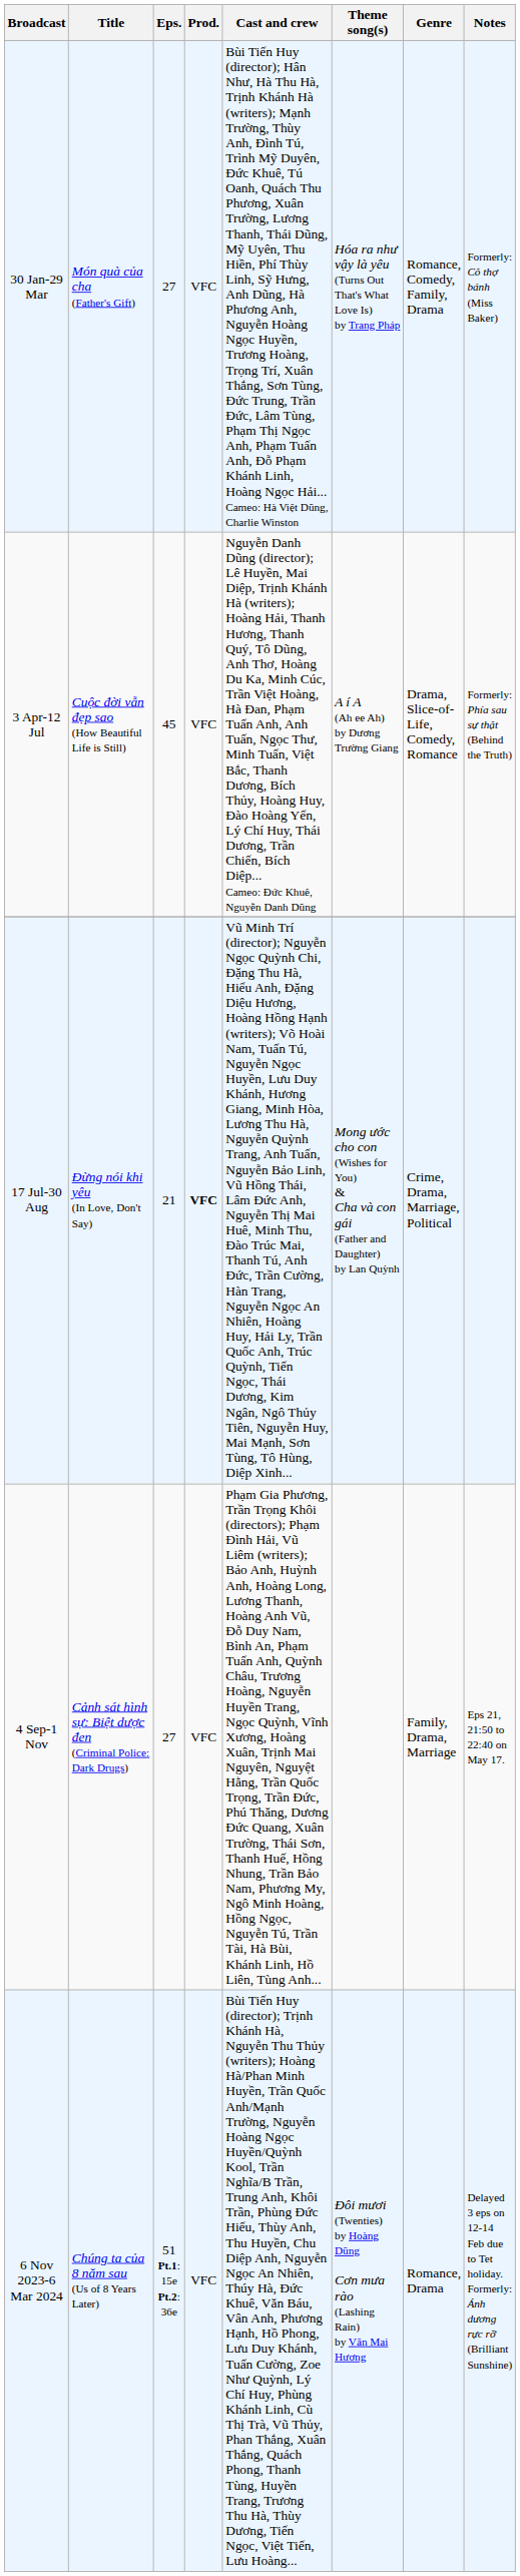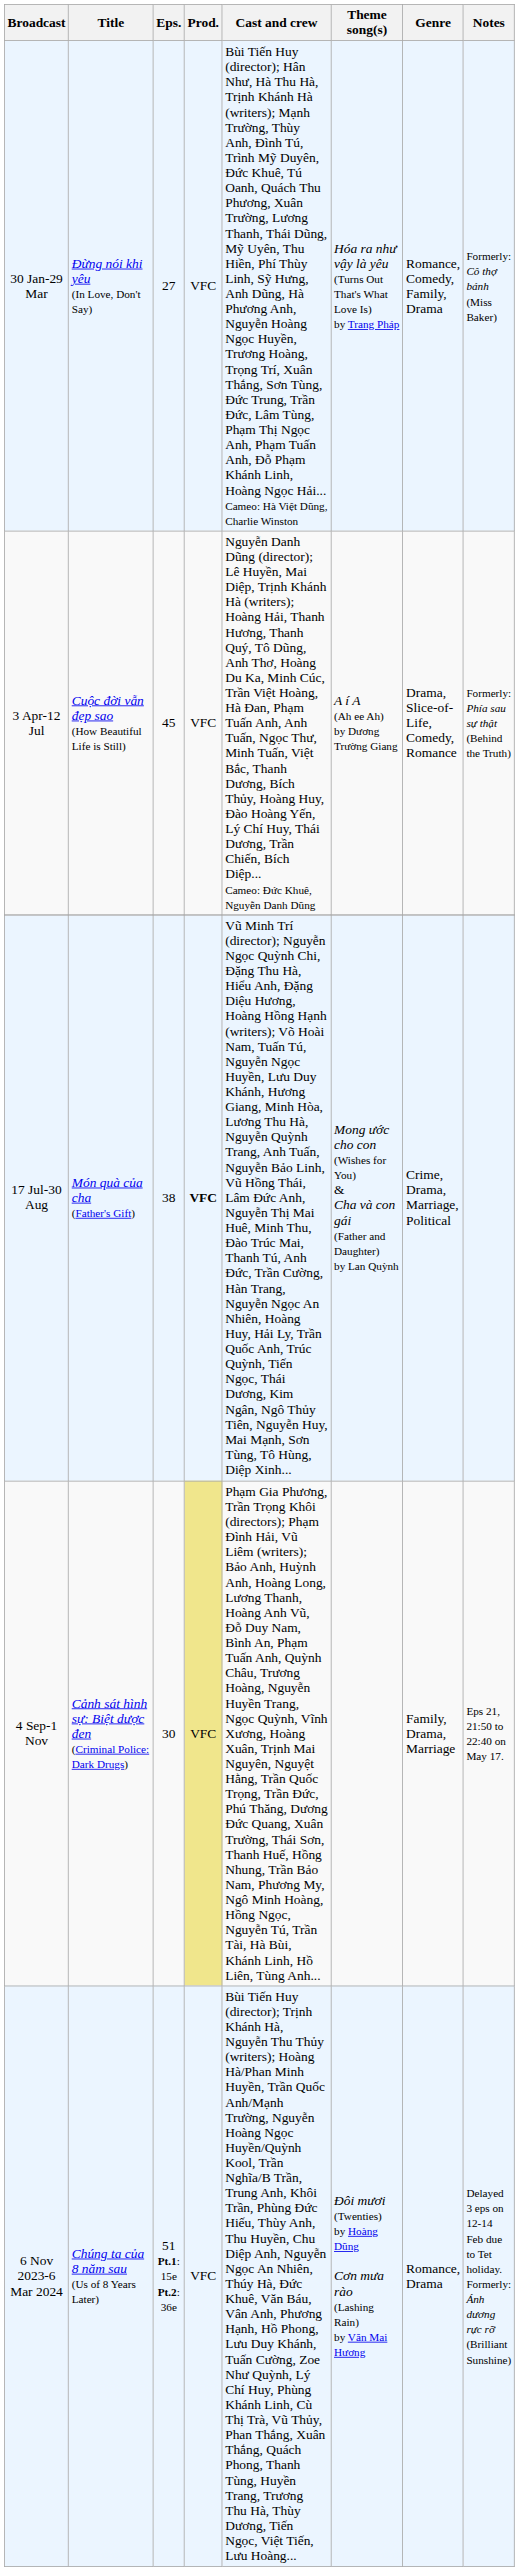 <table class="wikitable sortable">
 <tr>
 <th style="width:10%;">Broadcast</th>
 <th style="width:24%;">Title</th>
 <th style="width:6%;">Eps.</th>
 <th style="width:5%;">Prod.</th>
 <th style="width:27%;">Cast and crew</th>
 <th style="width:18%;">Theme song(s)</th>
 <th style="width:5%;">Genre</th>
 <th style="width:5%;">Notes</th>
 </tr>
 <tr ---- bgcolor="#ebf5ff">
 <td style="text-align:center;">30 Jan-29 Mar<br></td>
-<td><em><a href='#'>Món quà của cha</a></em><br><small>(<a href='#'>Father's Gift</a>)</small></td>
+<td><em><a href='#'>Đừng nói khi yêu</a></em><br><small>(In Love, Don't Say)</small></td>
 <td style="text-align:center;">27</td>
 <td style="text-align:center;">VFC</td>
 <td>Bùi Tiến Huy (director); Hân Như, Hà Thu Hà, Trịnh Khánh Hà (writers); Mạnh Trường, Thùy Anh, Đình Tú, Trình Mỹ Duyên, Đức Khuê, Tú Oanh, Quách Thu Phương, Xuân Trường, Lương Thanh, Thái Dũng, Mỹ Uyên, Thu Hiền, Phí Thùy Linh, Sỹ Hưng, Anh Dũng, Hà Phương Anh, Nguyễn Hoàng Ngọc Huyền, Trương Hoàng, Trọng Trí, Xuân Thắng, Sơn Tùng, Đức Trung, Trần Đức, Lâm Tùng, Phạm Thị Ngọc Anh, Phạm Tuấn Anh, Đỗ Phạm Khánh Linh, Hoàng Ngọc Hải...<br><small>Cameo: Hà Việt Dũng, Charlie Winston</small></td>
 <td><em>Hóa ra như vậy là yêu</em><br><small>(Turns Out That's What Love Is)<br>by <a href='#'>Trang Pháp</a></small></td>
 <td>Romance, Comedy, Family, Drama</td>
 <td><small>Formerly: <em>Cô thợ bánh</em><br>(Miss Baker)</small></td>
 </tr>
 <tr>
 <td style="text-align:center;">3 Apr-12 Jul<br></td>
 <td><em><a href='#'>Cuộc đời vẫn đẹp sao</a></em><br><small>(How Beautiful Life is Still)</small></td>
 <td style="text-align:center;">45</td>
 <td style="text-align:center;">VFC</td>
 <td>Nguyễn Danh Dũng (director); Lê Huyền, Mai Diệp, Trịnh Khánh Hà (writers); Hoàng Hải, Thanh Hương, Thanh Quý, Tô Dũng, Anh Thơ, Hoàng Du Ka, Minh Cúc, Trần Việt Hoàng, Hà Đan, Phạm Tuấn Anh, Anh Tuấn, Ngọc Thư, Minh Tuấn, Việt Bắc, Thanh Dương, Bích Thủy, Hoàng Huy, Đào Hoàng Yến, Lý Chí Huy, Thái Dương, Trần Chiến, Bích Diệp...<br><small>Cameo: Đức Khuê, Nguyễn Danh Dũng</small></td>
 <td><em>A í A</em><br><small>(Ah ee Ah)<br>by Dương Trường Giang</small></td>
 <td>Drama, Slice-of-Life, Comedy, Romance</td>
 <td><small>Formerly: <em>Phía sau sự thật</em><br>(Behind the Truth)</small></td>
 </tr>
 <tr>
 </tr>
 <tr ---- bgcolor="#ebf5ff">
 <td style="text-align:center;">17 Jul-30 Aug<br></td>
-<td><em><a href='#'>Đừng nói khi yêu</a></em><br><small>(In Love, Don't Say)</small></td>
-<td style="text-align:center;">21</td>
+<td><em><a href='#'>Món quà của cha</a></em><br><small>(<a href='#'>Father's Gift</a>)</small></td>
+<td style="text-align:center;">38</td>
 <td style="text-align:center;"><strong>VFC</strong></td>
 <td>Vũ Minh Trí (director); Nguyễn Ngọc Quỳnh Chi, Đặng Thu Hà, Hiểu Anh, Đặng Diệu Hương, Hoàng Hồng Hạnh (writers); Võ Hoài Nam, Tuấn Tú, Nguyễn Ngọc Huyền, Lưu Duy Khánh, Hương Giang, Minh Hòa, Lương Thu Hà, Nguyễn Quỳnh Trang, Anh Tuấn, Nguyễn Bảo Linh, Vũ Hồng Thái, Lâm Đức Anh, Nguyễn Thị Mai Huê, Minh Thu, Đào Trúc Mai, Thanh Tú, Anh Đức, Trần Cường, Hàn Trang, Nguyễn Ngọc An Nhiên, Hoàng Huy, Hải Ly, Trần Quốc Anh, Trúc Quỳnh, Tiến Ngọc, Thái Dương, Kim Ngân, Ngô Thủy Tiên, Nguyễn Huy, Mai Mạnh, Sơn Tùng, Tô Hùng, Diệp Xinh...</td>
 <td><em>Mong ước cho con</em><br><small>(Wishes for You)</small><br>&<br><em>Cha và con gái</em><br><small>(Father and Daughter)<br>by Lan Quỳnh</small></td>
 <td>Crime, Drama, Marriage, Political</td>
 <td></td>
 </tr>
 <tr>
 <td style="text-align:center;">4 Sep-1 Nov<br></td>
 <td><em><a href='#'>Cảnh sát hình sự: Biệt dược đen</a></em><br><small>(<a href='#'>Criminal Police: Dark Drugs</a>)</small></td>
-<td style="text-align:center;">27</td>
-<td style="text-align:center;">VFC</td>
+<td style="text-align:center;">30</td>
+<td style="background: khaki; text-align:center;">VFC</td>
 <td>Phạm Gia Phương, Trần Trọng Khôi (directors); Phạm Đình Hải, Vũ Liêm (writers); Bảo Anh, Huỳnh Anh, Hoàng Long, Lương Thanh, Hoàng Anh Vũ, Đỗ Duy Nam, Bình An, Phạm Tuấn Anh, Quỳnh Châu, Trương Hoàng, Nguyễn Huyền Trang, Ngọc Quỳnh, Vĩnh Xương, Hoàng Xuân, Trịnh Mai Nguyên, Nguyệt Hằng, Trần Quốc Trọng, Trần Đức, Phú Thăng, Dương Đức Quang, Xuân Trường, Thái Sơn, Thanh Huế, Hồng Nhung, Trần Bảo Nam, Phương My, Ngô Minh Hoàng, Hồng Ngọc, Nguyễn Tú, Trần Tài, Hà Bùi, Khánh Linh, Hồ Liên, Tùng Anh...</td>
 <td></td>
 <td>Family, Drama, Marriage</td>
 <td><small>Eps 21, 21:50 to 22:40 on May 17.</small></td>
 </tr>
 <tr ---- bgcolor="#ebf5ff">
 <td style="text-align:center;">6 Nov 2023-6 Mar 2024<br></td>
 <td><em><a href='#'>Chúng ta của 8 năm sau</a></em><br><small>(Us of 8 Years Later)</small></td>
 <td style="text-align:center;">51 <br><small><strong>Pt.1</strong>: 15e<br><strong>Pt.2</strong>: 36e</small></td>
 <td style="text-align:center;">VFC</td>
 <td>Bùi Tiến Huy (director); Trịnh Khánh Hà, Nguyễn Thu Thủy (writers); Hoàng Hà/Phan Minh Huyền, Trần Quốc Anh/Mạnh Trường, Nguyễn Hoàng Ngọc Huyền/Quỳnh Kool, Trần Nghĩa/B Trần, Trung Anh, Khôi Trần, Phùng Đức Hiếu, Thùy Anh, Thu Huyền, Chu Diệp Anh, Nguyễn Ngọc An Nhiên, Thúy Hà, Đức Khuê, Văn Báu, Vân Anh, Phương Hạnh, Hồ Phong, Lưu Duy Khánh, Tuấn Cường, Zoe Như Quỳnh, Lý Chí Huy, Phùng Khánh Linh, Cù Thị Trà, Vũ Thủy, Phan Thắng, Xuân Thắng, Quách Phong, Thanh Tùng, Huyền Trang, Trương Thu Hà, Thùy Dương, Tiến Ngọc, Việt Tiến, Lưu Hoàng...</td>
 <td><em>Đôi mươi</em><br><small>(Twenties)<br>by <a href='#'>Hoàng Dũng</a></small><br><br><em>Cơn mưa rào</em><br><small>(Lashing Rain)<br>by <a href='#'>Văn Mai Hương</a></small></td>
 <td>Romance, Drama</td>
 <td><small>Delayed 3 eps on 12-14 Feb due to Tet holiday. Formerly: <em>Ánh dương rực rỡ</em><br>(Brilliant Sunshine)</small></td>
 </tr>
 </table>
